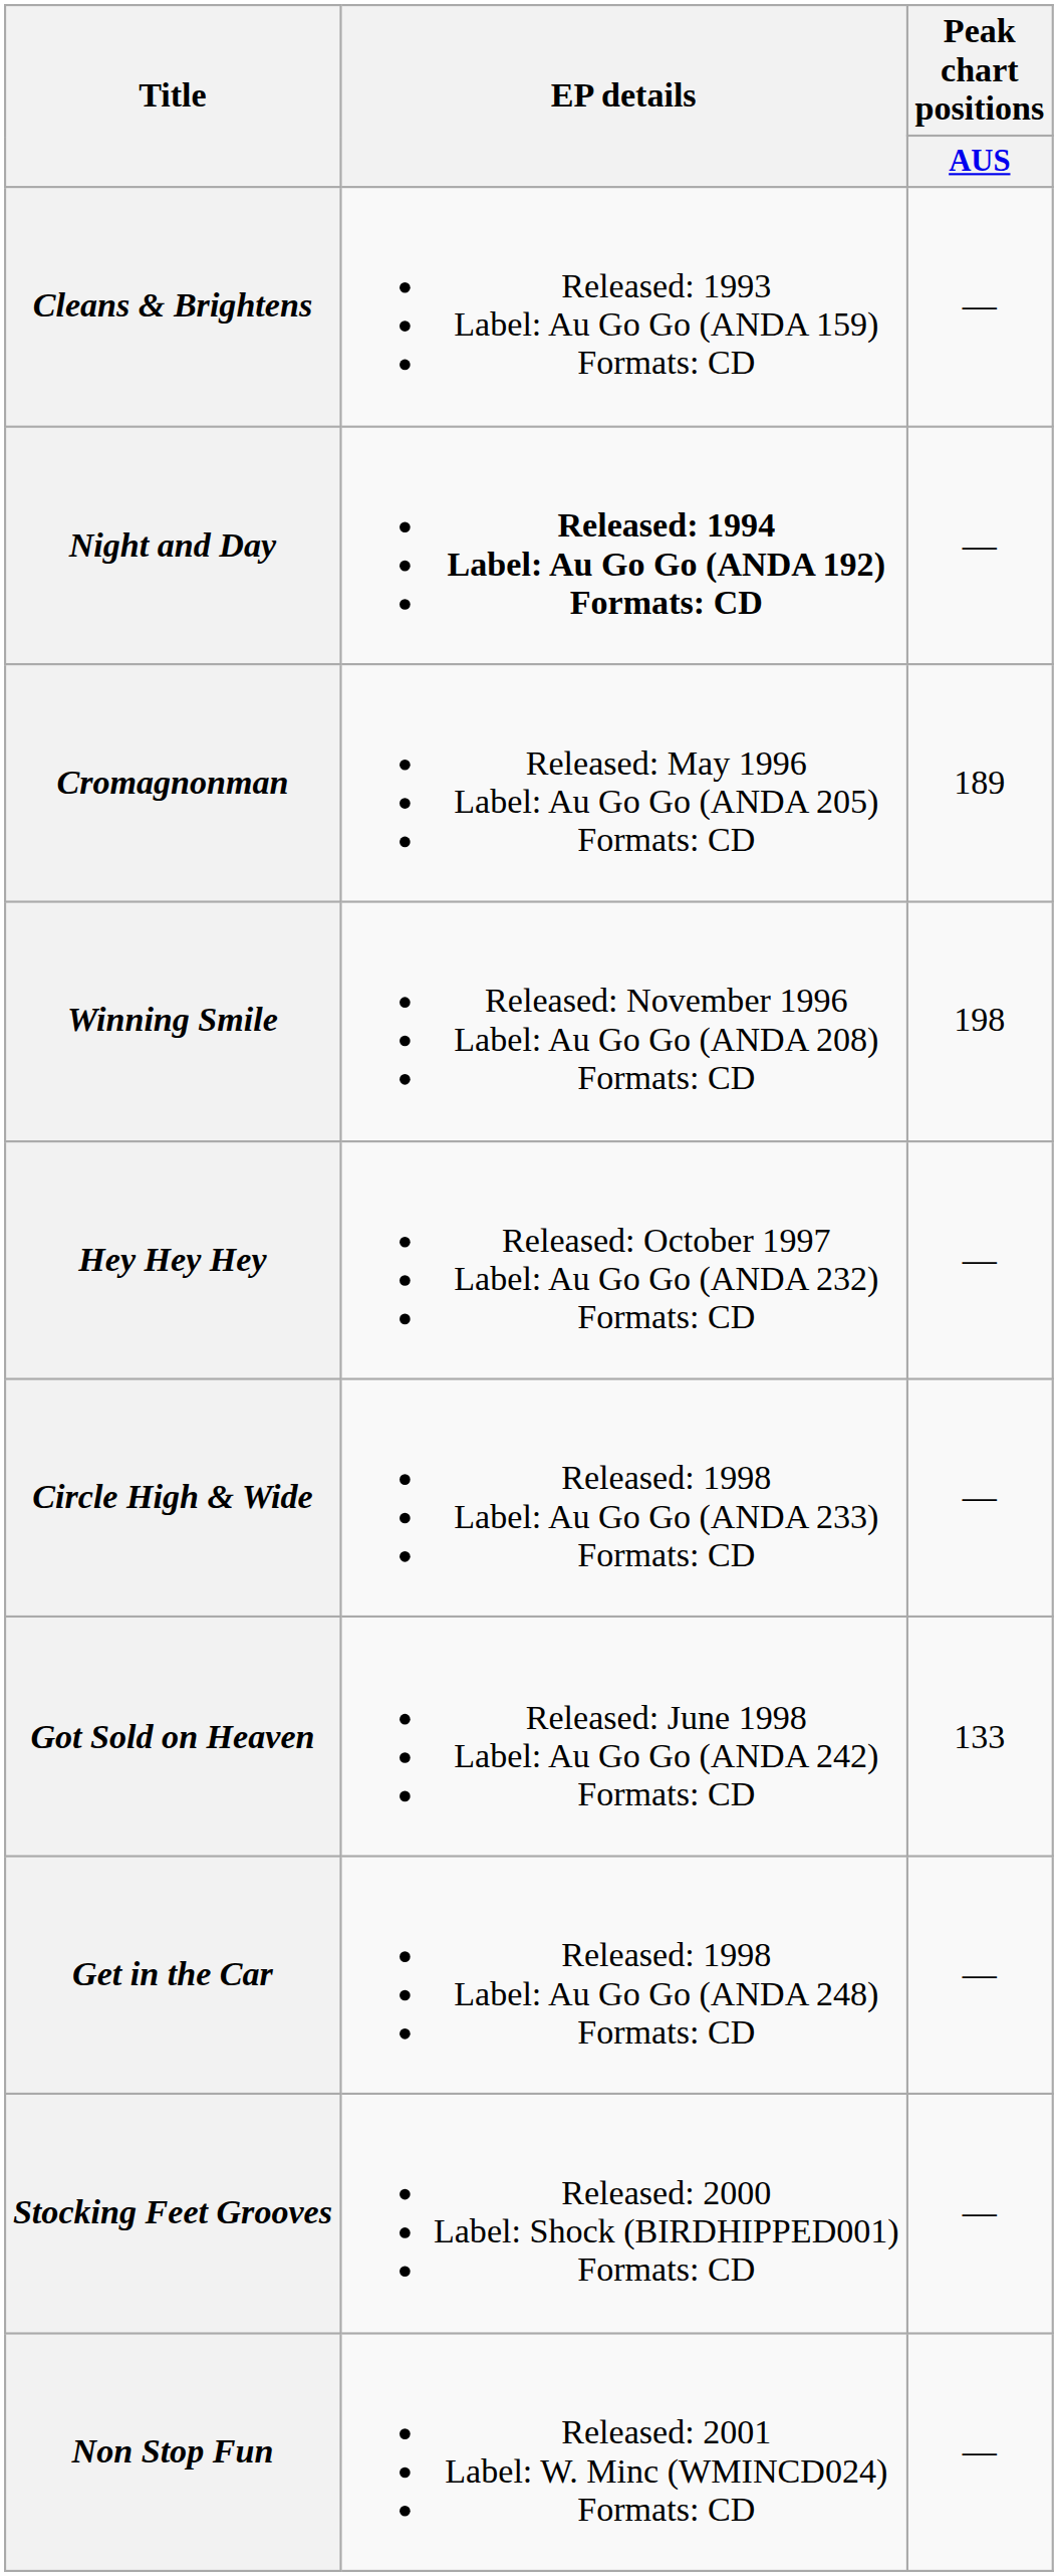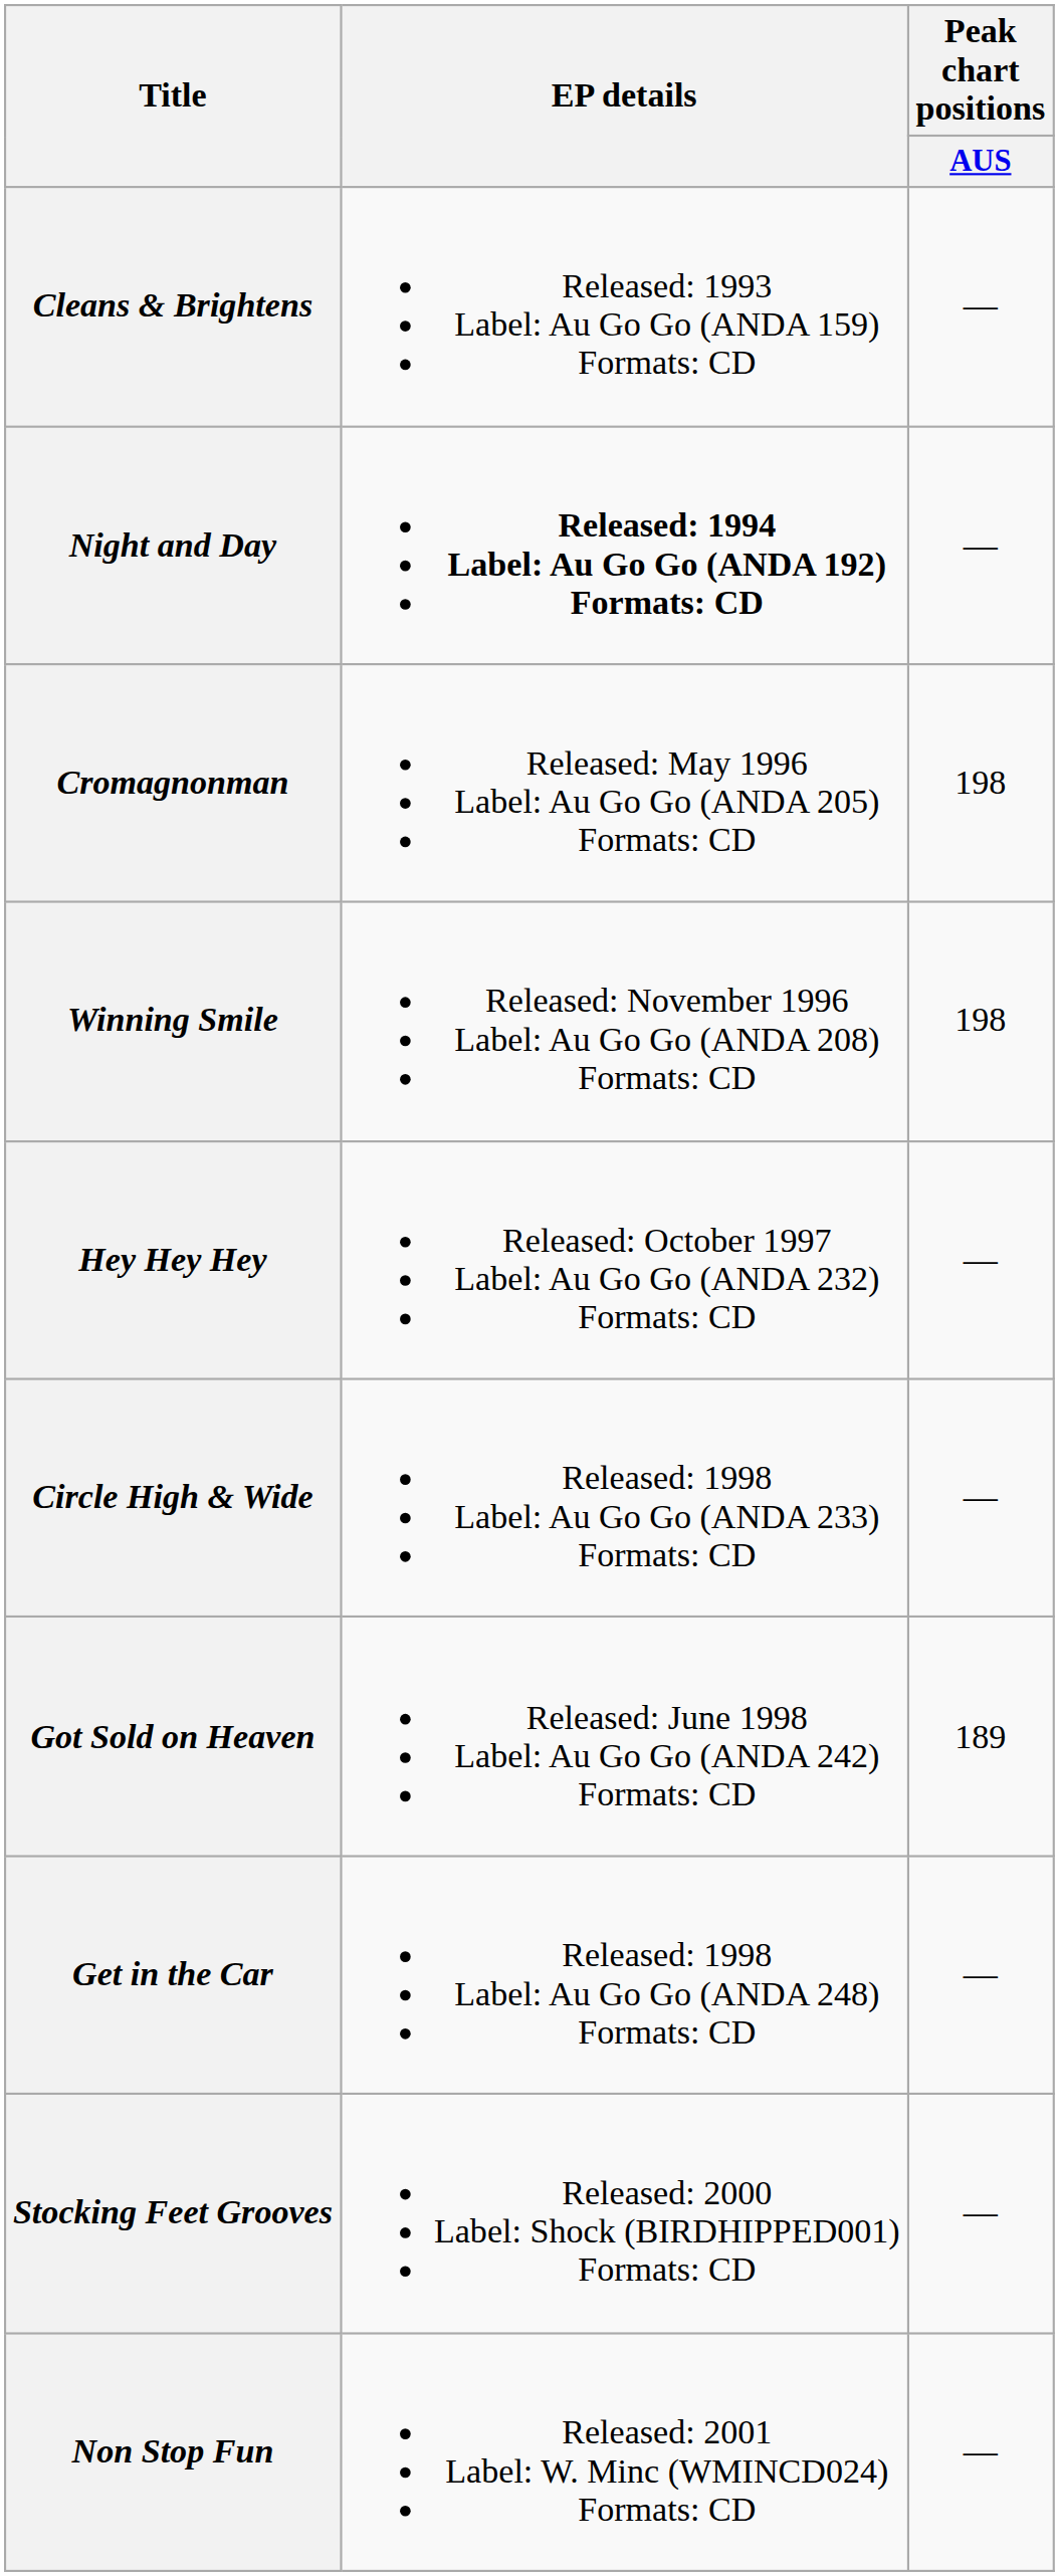 <table class="wikitable plainrowheaders" style="text-align:center;">
 <tr>
 <th scope="col" rowspan="2">Title</th>
 <th scope="col" rowspan="2">EP details</th>
 <th scope="col" colspan="1">Peak chart positions</th>
 </tr>
 <tr>
 <th scope="col" style="width:3em; font-size:90%"><a href='#'>AUS</a><br></th>
 </tr>
 <tr>
 <th scope="row"><em>Cleans & Brightens</em></th>
 <td><br><ul><li>Released: 1993</li><li>Label: Au Go Go (ANDA 159)</li><li>Formats: CD</li></ul></td>
 <td>—</td>
 </tr>
 <tr>
 <th scope="row"><em>Night and Day</em></th>
 <td><strong><br><ul><li>Released: 1994</li><li>Label: Au Go Go (ANDA 192)</li><li>Formats: CD</li></ul></strong></td>
 <td>—</td>
 </tr>
 <tr>
 <th scope="row"><em>Cromagnonman</em></th>
 <td><br><ul><li>Released: May 1996</li><li>Label: Au Go Go (ANDA 205)</li><li>Formats: CD</li></ul></td>
-<td>189</td>
+<td>198</td>
 </tr>
 <tr>
 <th scope="row"><em>Winning Smile</em></th>
 <td><br><ul><li>Released: November 1996</li><li>Label: Au Go Go (ANDA 208)</li><li>Formats: CD</li></ul></td>
 <td>198</td>
 </tr>
 <tr>
 <th scope="row"><em>Hey Hey Hey</em></th>
 <td><br><ul><li>Released: October 1997</li><li>Label: Au Go Go (ANDA 232)</li><li>Formats: CD</li></ul></td>
 <td>—</td>
 </tr>
 <tr>
 <th scope="row"><em>Circle High & Wide</em></th>
 <td><br><ul><li>Released: 1998</li><li>Label: Au Go Go (ANDA 233)</li><li>Formats: CD</li></ul></td>
 <td>—</td>
 </tr>
 <tr>
 <th scope="row"><em>Got Sold on Heaven</em></th>
 <td><br><ul><li>Released: June 1998</li><li>Label: Au Go Go (ANDA 242)</li><li>Formats: CD</li></ul></td>
-<td>133</td>
+<td>189</td>
 </tr>
 <tr>
 <th scope="row"><em>Get in the Car</em></th>
 <td><br><ul><li>Released: 1998</li><li>Label: Au Go Go (ANDA 248)</li><li>Formats: CD</li></ul></td>
 <td>—</td>
 </tr>
 <tr>
 <th scope="row"><em>Stocking Feet Grooves</em></th>
 <td><br><ul><li>Released: 2000</li><li>Label: Shock (BIRDHIPPED001)</li><li>Formats: CD</li></ul></td>
 <td>—</td>
 </tr>
 <tr>
 <th scope="row"><em>Non Stop Fun</em></th>
 <td><br><ul><li>Released: 2001</li><li>Label: W. Minc  (WMINCD024)</li><li>Formats: CD</li></ul></td>
 <td>—</td>
 </tr>
 </table>
